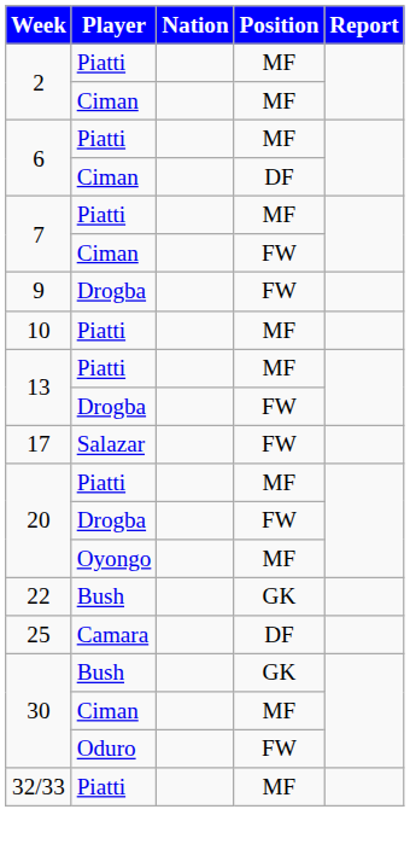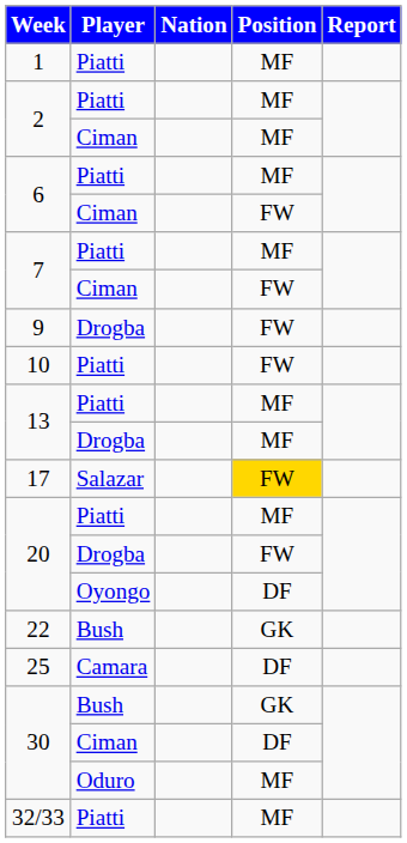 <table class="wikitable" style="font-size: 95%; text-align: center;">
 <tr>
 <th style="background:#00f; color:white; text-align:center;">Week</th>
 <th style="background:#00f; color:white; text-align:center;">Player</th>
 <th style="background:#00f; color:white; text-align:center;">Nation</th>
 <th style="background:#00f; color:white; text-align:center;">Position</th>
 <th style="background:#00f; color:white; text-align:center;">Report</th>
+</tr>
+<tr>
+<td>1</td>
+<td style="text-align:left;"><a href='#'>Piatti</a></td>
+<td style="text-align:left;"></td>
+<td>MF</td>
+<td></td>
 </tr>
 <tr>
 <td rowspan="2">2</td>
 <td style="text-align:left;"><a href='#'>Piatti</a></td>
 <td style="text-align:left;"></td>
 <td>MF</td>
 <td rowspan="2"></td>
 </tr>
 <tr>
 <td style="text-align:left;"><a href='#'>Ciman</a></td>
 <td style="text-align:left;"></td>
 <td>MF</td>
 </tr>
 <tr>
 <td rowspan="2">6</td>
 <td style="text-align:left;"><a href='#'>Piatti</a></td>
 <td style="text-align:left;"></td>
 <td>MF</td>
 <td rowspan="2"></td>
 </tr>
 <tr>
 <td style="text-align:left;"><a href='#'>Ciman</a></td>
 <td style="text-align:left;"></td>
-<td>DF</td>
+<td>FW</td>
 </tr>
 <tr>
 <td rowspan="2">7</td>
 <td style="text-align:left;"><a href='#'>Piatti</a></td>
 <td style="text-align:left;"></td>
 <td>MF</td>
 <td rowspan="2"></td>
 </tr>
 <tr>
 <td style="text-align:left;"><a href='#'>Ciman</a></td>
 <td style="text-align:left;"></td>
 <td>FW</td>
 </tr>
 <tr>
 <td>9</td>
 <td style="text-align:left;"><a href='#'>Drogba</a></td>
 <td style="text-align:left;"></td>
 <td>FW</td>
 <td></td>
 </tr>
 <tr>
 <td>10</td>
 <td style="text-align:left;"><a href='#'>Piatti</a></td>
 <td style="text-align:left;"></td>
-<td>MF</td>
+<td>FW</td>
 <td></td>
 </tr>
 <tr>
 <td rowspan="2">13</td>
 <td style="text-align:left;"><a href='#'>Piatti</a></td>
 <td style="text-align:left;"></td>
 <td>MF</td>
 <td rowspan="2"></td>
 </tr>
 <tr>
 <td style="text-align:left;"><a href='#'>Drogba</a></td>
 <td style="text-align:left;"></td>
-<td>FW</td>
+<td>MF</td>
 </tr>
 <tr>
 <td>17</td>
 <td style="text-align:left;"><a href='#'>Salazar</a></td>
 <td style="text-align:left;"></td>
-<td>FW</td>
+<td style="background: gold;">FW</td>
 <td></td>
 </tr>
 <tr>
 <td rowspan="3">20</td>
 <td style="text-align:left;"><a href='#'>Piatti</a></td>
 <td style="text-align:left;"></td>
 <td>MF</td>
 <td rowspan="3"></td>
 </tr>
 <tr>
 <td style="text-align:left;"><a href='#'>Drogba</a></td>
 <td style="text-align:left;"></td>
 <td>FW</td>
 </tr>
 <tr>
 <td style="text-align:left;"><a href='#'>Oyongo</a></td>
 <td style="text-align:left;"></td>
-<td>MF</td>
+<td>DF</td>
 </tr>
 <tr>
 <td>22</td>
 <td style="text-align:left;"><a href='#'>Bush</a></td>
 <td style="text-align:left;"></td>
 <td>GK</td>
 <td></td>
 </tr>
 <tr>
 <td>25</td>
 <td style="text-align:left;"><a href='#'>Camara</a></td>
 <td style="text-align:left;"></td>
 <td>DF</td>
 <td></td>
 </tr>
 <tr>
 <td rowspan="3">30</td>
 <td style="text-align:left;"><a href='#'>Bush</a></td>
 <td style="text-align:left;"></td>
 <td>GK</td>
 <td rowspan="3"></td>
 </tr>
 <tr>
 <td style="text-align:left;"><a href='#'>Ciman</a></td>
 <td style="text-align:left;"></td>
-<td>MF</td>
+<td>DF</td>
 </tr>
 <tr>
 <td style="text-align:left;"><a href='#'>Oduro</a></td>
 <td style="text-align:left;"></td>
-<td>FW</td>
+<td>MF</td>
 </tr>
 <tr>
 <td>32/33</td>
 <td style="text-align:left;"><a href='#'>Piatti</a></td>
 <td style="text-align:left;"></td>
 <td>MF</td>
 <td></td>
 </tr>
 </table>
